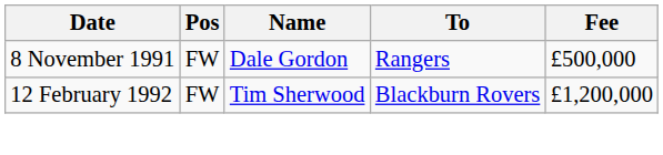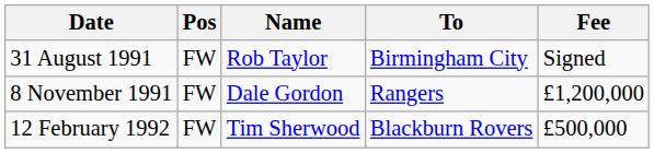 <table class="wikitable">
 <tr>
 <th>Date</th>
 <th>Pos</th>
 <th>Name</th>
 <th>To</th>
 <th>Fee</th>
 </tr>
 <tr>
+<td>31 August 1991</td>
+<td>FW</td>
+<td><a href='#'>Rob Taylor</a></td>
+<td><a href='#'>Birmingham City</a></td>
+<td>Signed</td>
+</tr>
+<tr>
 <td>8 November 1991</td>
 <td>FW</td>
 <td><a href='#'>Dale Gordon</a></td>
 <td><a href='#'>Rangers</a></td>
-<td>£500,000</td>
+<td>£1,200,000</td>
 </tr>
 <tr>
 <td>12 February 1992</td>
 <td>FW</td>
 <td><a href='#'>Tim Sherwood</a></td>
 <td><a href='#'>Blackburn Rovers</a></td>
-<td>£1,200,000</td>
+<td>£500,000</td>
 </tr>
 </table>
